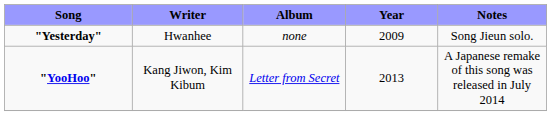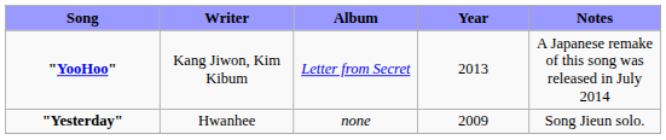 <table class="wikitable" style="margin:0.5em auto; clear:both; font-size:.9em; text-align:center; width:100%">
 <tr>
 <th width="500" style="background: #99F;">Song</th>
 <th width="500" style="background: #99F;">Writer</th>
 <th width="500" style="background: #99F;">Album</th>
 <th width="500" style="background: #99F;">Year</th>
 <th width="500" style="background: #99F;">Notes</th>
 </tr>
 <tr>
+<td><strong>"<a href='#'>YooHoo</a>"</strong> </td>
+<td>Kang Jiwon, Kim Kibum</td>
+<td><em><a href='#'>Letter from Secret</a></em></td>
+<td>2013</td>
+<td>A Japanese remake of this song was released in July 2014</td>
+</tr>
+<tr>
 <td><strong>"Yesterday"</strong></td>
 <td>Hwanhee</td>
 <td><em>none</em></td>
 <td>2009</td>
 <td>Song Jieun solo.</td>
 </tr>
 <tr>
-<td><strong>"<a href='#'>YooHoo</a>"</strong> </td>
-<td>Kang Jiwon, Kim Kibum</td>
-<td><em><a href='#'>Letter from Secret</a></em></td>
-<td>2013</td>
-<td>A Japanese remake of this song was released in July 2014</td>
-</tr>
-<tr>
 </tr>
 </table>
